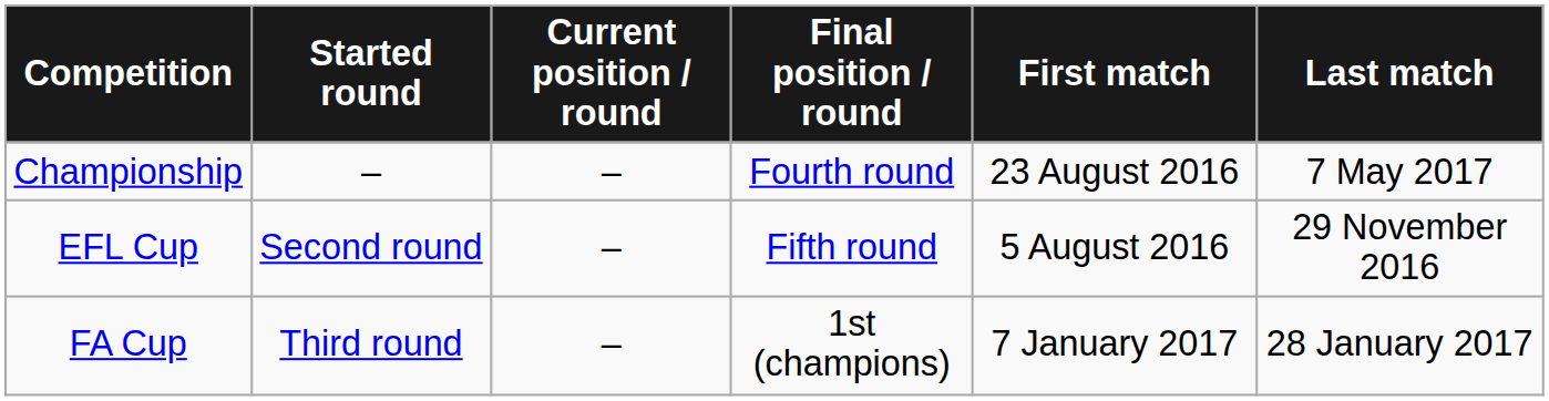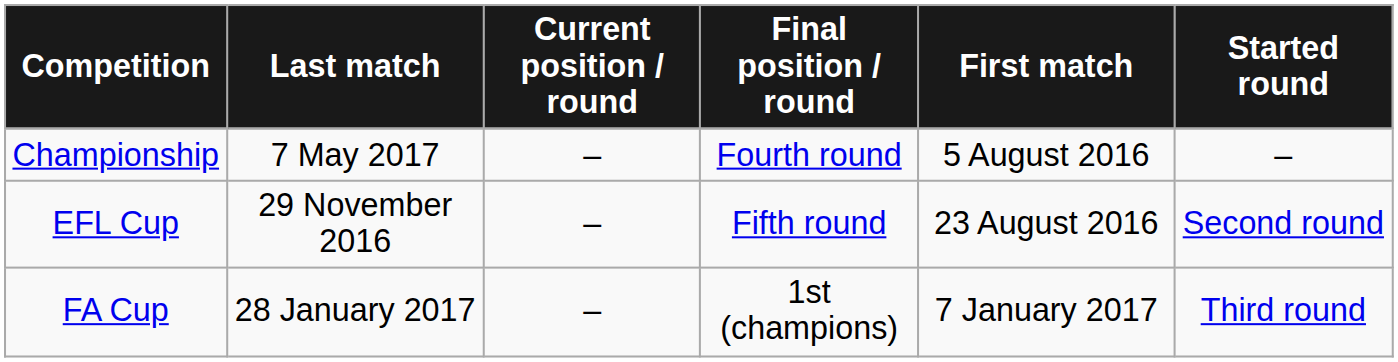 <table class="wikitable"  style="text-align:center; font-size:100%; ">
 <tr>
 <th style="background:#191919; color:white; width:100px;">Competition</th>
-<th style="background:#191919; color:white; width:100px;">Started round</th>
+<th style="background:#191919; color:white; width:120px;">Last match</th>
 <th style="background:#191919; color:white; width:100px;">Current<br>position / round</th>
 <th style="background:#191919; color:white; width:100px;">Final<br>position / round</th>
 <th style="background:#191919; color:white; width:120px;">First match</th>
-<th style="background:#191919; color:white; width:120px;">Last match</th>
+<th style="background:#191919; color:white; width:100px;">Started round</th>
 </tr>
 <tr>
 <td><a href='#'>Championship</a></td>
-<td>–</td>
+<td>7 May 2017</td>
 <td>–</td>
 <td><a href='#'>Fourth round</a></td>
-<td>23 August 2016</td>
-<td>7 May 2017</td>
+<td>5 August 2016</td>
+<td>–</td>
 </tr>
 <tr>
 <td><a href='#'>EFL Cup</a></td>
-<td><a href='#'>Second round</a></td>
+<td>29 November 2016</td>
 <td>–</td>
 <td><a href='#'>Fifth round</a></td>
-<td>5 August 2016</td>
-<td>29 November 2016</td>
+<td>23 August 2016</td>
+<td><a href='#'>Second round</a></td>
 </tr>
 <tr>
 <td><a href='#'>FA Cup</a></td>
-<td><a href='#'>Third round</a></td>
+<td>28 January 2017</td>
 <td>–</td>
 <td>1st<br>(champions)</td>
 <td>7 January 2017</td>
-<td>28 January 2017</td>
+<td><a href='#'>Third round</a></td>
 </tr>
 </table>
